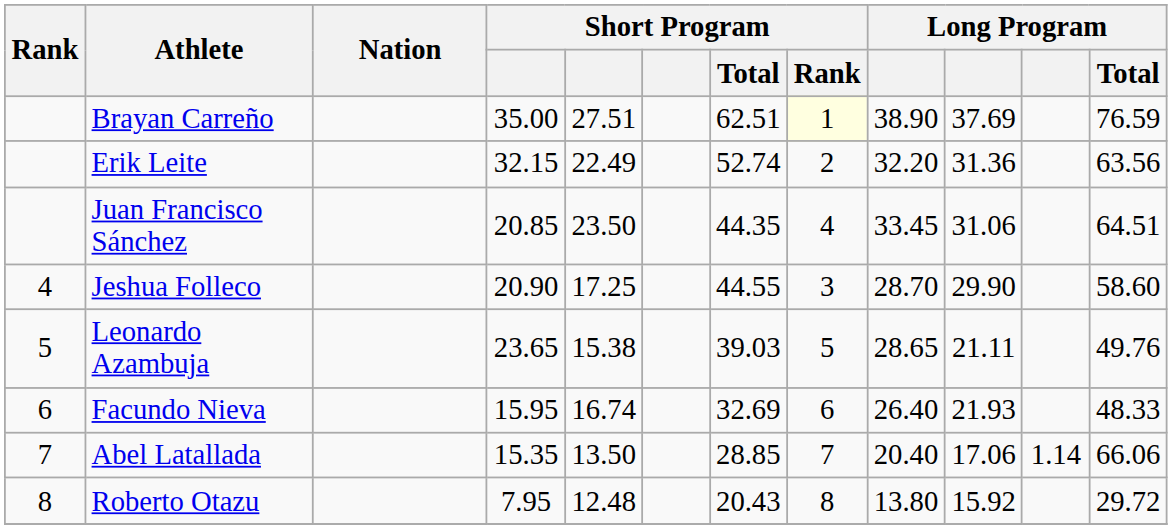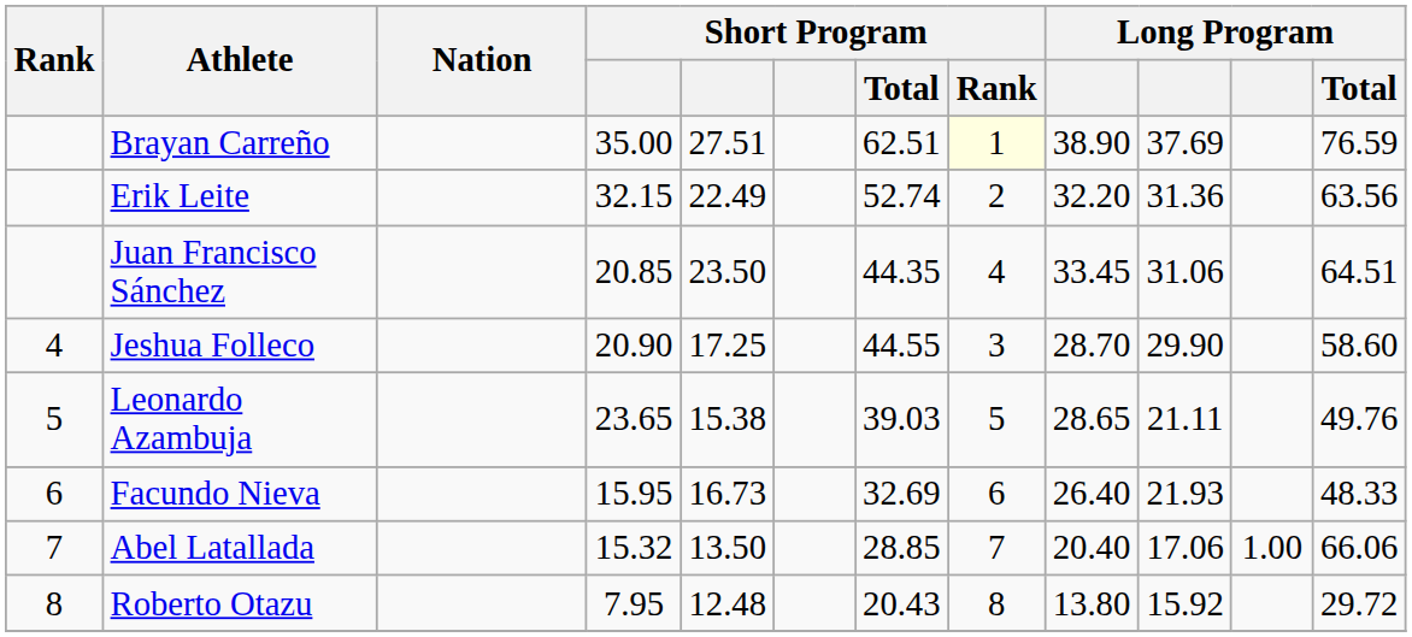 <table class="wikitable sortable" style="text-align:center">
 <tr>
 <th rowspan="2" width="30">Rank</th>
 <th rowspan="2" width="120">Athlete</th>
 <th rowspan="2" width="90">Nation</th>
 <th colspan="5">Short Program</th>
 <th colspan="4">Long Program</th>
 </tr>
 <tr>
 <th width="30"></th>
 <th width="30"></th>
 <th width="30"></th>
 <th width="30">Total</th>
 <th width="30">Rank</th>
 <th width="30"></th>
 <th width="30"></th>
 <th width="30"></th>
 <th width="30">Total</th>
 </tr>
 <tr>
 <td></td>
 <td align=left><a href='#'>Brayan Carreño</a></td>
 <td align=left></td>
 <td>35.00</td>
 <td>27.51</td>
 <td></td>
 <td>62.51</td>
 <td style="background: lightyellow;">1</td>
 <td>38.90</td>
 <td>37.69</td>
 <td></td>
 <td>76.59</td>
 </tr>
 <tr>
 <td></td>
 <td align=left><a href='#'>Erik Leite</a></td>
 <td align=left></td>
 <td>32.15</td>
 <td>22.49</td>
 <td></td>
 <td>52.74</td>
 <td>2</td>
 <td>32.20</td>
 <td>31.36</td>
 <td></td>
 <td>63.56</td>
 </tr>
 <tr>
 <td></td>
 <td align=left><a href='#'>Juan Francisco Sánchez</a></td>
 <td align=left></td>
 <td>20.85</td>
 <td>23.50</td>
 <td></td>
 <td>44.35</td>
 <td>4</td>
 <td>33.45</td>
 <td>31.06</td>
 <td></td>
 <td>64.51</td>
 </tr>
 <tr>
 <td>4</td>
 <td align=left><a href='#'>Jeshua Folleco</a></td>
 <td align=left></td>
 <td>20.90</td>
 <td>17.25</td>
 <td></td>
 <td>44.55</td>
 <td>3</td>
 <td>28.70</td>
 <td>29.90</td>
 <td></td>
 <td>58.60</td>
 </tr>
 <tr>
 <td>5</td>
 <td align=left><a href='#'>Leonardo Azambuja</a></td>
 <td align=left></td>
 <td>23.65</td>
 <td>15.38</td>
 <td></td>
 <td>39.03</td>
 <td>5</td>
 <td>28.65</td>
 <td>21.11</td>
 <td></td>
 <td>49.76</td>
 </tr>
 <tr>
 <td>6</td>
 <td align=left><a href='#'>Facundo Nieva</a></td>
 <td align=left></td>
 <td>15.95</td>
-<td>16.74</td>
+<td>16.73</td>
 <td></td>
 <td>32.69</td>
 <td>6</td>
 <td>26.40</td>
 <td>21.93</td>
 <td></td>
 <td>48.33</td>
 </tr>
 <tr>
 <td>7</td>
 <td align=left><a href='#'>Abel Latallada</a></td>
 <td align=left></td>
-<td>15.35</td>
+<td>15.32</td>
 <td>13.50</td>
 <td></td>
 <td>28.85</td>
 <td>7</td>
 <td>20.40</td>
 <td>17.06</td>
-<td>1.14</td>
+<td>1.00</td>
 <td>66.06</td>
 </tr>
 <tr>
 <td>8</td>
 <td align=left><a href='#'>Roberto Otazu</a></td>
 <td align=left></td>
 <td>7.95</td>
 <td>12.48</td>
 <td></td>
 <td>20.43</td>
 <td>8</td>
 <td>13.80</td>
 <td>15.92</td>
 <td></td>
 <td>29.72</td>
 </tr>
 <tr>
 </tr>
 </table>
